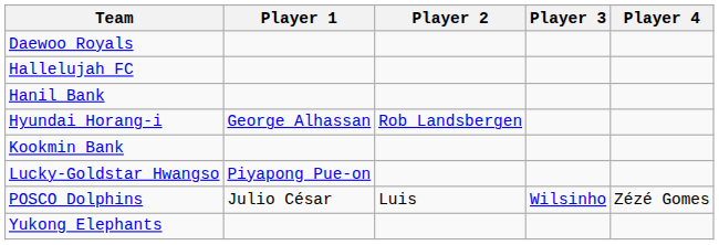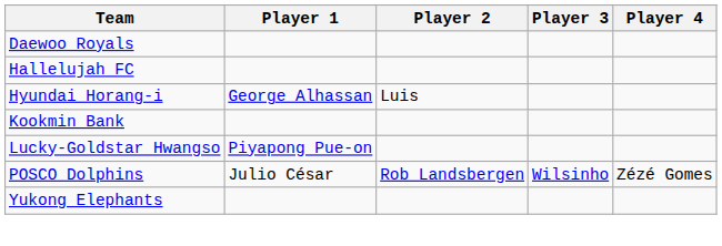 <table class="wikitable">
 <tr>
 <th>Team</th>
 <th>Player 1</th>
 <th>Player 2</th>
 <th>Player 3</th>
 <th>Player 4</th>
 </tr>
 <tr>
 <td><a href='#'>Daewoo Royals</a></td>
 <td></td>
 <td></td>
 <td></td>
 <td></td>
 </tr>
 <tr>
 <td><a href='#'>Hallelujah FC</a></td>
 <td></td>
 <td></td>
 <td></td>
 <td></td>
 </tr>
 <tr>
-<td><a href='#'>Hanil Bank</a></td>
-<td></td>
-<td></td>
-<td></td>
-<td></td>
-</tr>
-<tr>
 <td><a href='#'>Hyundai Horang-i</a></td>
 <td> <a href='#'>George Alhassan</a></td>
-<td> <a href='#'>Rob Landsbergen</a></td>
+<td> Luis</td>
 <td></td>
 <td></td>
 </tr>
 <tr>
 <td><a href='#'>Kookmin Bank</a></td>
 <td></td>
 <td></td>
 <td></td>
 <td></td>
 </tr>
 <tr>
 <td><a href='#'>Lucky-Goldstar Hwangso</a></td>
 <td> <a href='#'>Piyapong Pue-on</a></td>
 <td></td>
 <td></td>
 <td></td>
 </tr>
 <tr>
 <td><a href='#'>POSCO Dolphins</a></td>
 <td> Julio César</td>
-<td> Luis</td>
+<td> <a href='#'>Rob Landsbergen</a></td>
 <td> <a href='#'>Wilsinho</a></td>
 <td> Zézé Gomes</td>
 </tr>
 <tr>
 <td><a href='#'>Yukong Elephants</a></td>
 <td></td>
 <td></td>
 <td></td>
 <td></td>
 </tr>
 </table>
